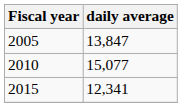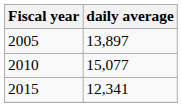 <table class="wikitable">
 <tr>
 <th>Fiscal year</th>
 <th>daily average</th>
 </tr>
 <tr>
 <td>2005</td>
-<td>13,847</td>
+<td>13,897</td>
 </tr>
 <tr>
 <td>2010</td>
 <td>15,077</td>
 </tr>
 <tr>
 <td>2015</td>
 <td>12,341</td>
 </tr>
 <tr>
 </tr>
 </table>
